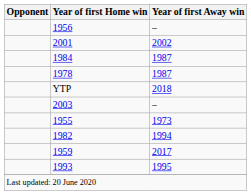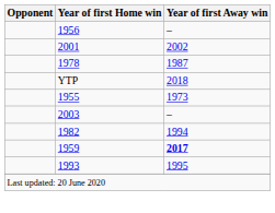 <table class="wikitable plainrowheaders sortable">
 <tr>
 <th>Opponent</th>
 <th>Year of first Home win</th>
 <th>Year of first Away win</th>
 </tr>
 <tr>
 <td></td>
 <td><a href='#'>1956</a></td>
 <td>–</td>
 </tr>
 <tr>
 <td></td>
 <td><a href='#'>2001</a></td>
 <td><a href='#'>2002</a></td>
 </tr>
 <tr>
 <td></td>
-<td><a href='#'>1984</a></td>
-<td><a href='#'>1987</a></td>
-</tr>
-<tr>
-<td></td>
 <td><a href='#'>1978</a></td>
 <td><a href='#'>1987</a></td>
 </tr>
 <tr>
 <td></td>
 <td>YTP</td>
 <td><a href='#'>2018</a></td>
 </tr>
 <tr>
 <td></td>
-<td><a href='#'>2003</a></td>
-<td>–</td>
+<td><a href='#'>1955</a></td>
+<td><a href='#'>1973</a></td>
 </tr>
 <tr>
 <td></td>
-<td><a href='#'>1955</a></td>
-<td><a href='#'>1973</a></td>
+<td><a href='#'>2003</a></td>
+<td>–</td>
 </tr>
 <tr>
 <td></td>
 <td><a href='#'>1982</a></td>
 <td><a href='#'>1994</a></td>
 </tr>
 <tr>
 <td></td>
 <td><a href='#'>1959</a></td>
-<td><a href='#'>2017</a></td>
+<td><strong><a href='#'>2017</a></strong></td>
 </tr>
 <tr>
 <td></td>
 <td><a href='#'>1993</a></td>
 <td><a href='#'>1995</a></td>
 </tr>
 <tr>
 </tr>
 <tr class=sortbottom>
 <td colspan=3><small>Last updated: 20 June 2020</small></td>
 </tr>
 </table>
